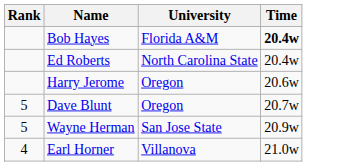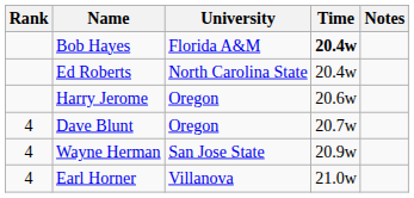 <table class="wikitable sortable" style="text-align:center">
 <tr>
 <th>Rank</th>
 <th>Name</th>
 <th>University</th>
 <th>Time</th>
+<th>Notes</th>
 </tr>
 <tr>
 <td></td>
 <td align=left><a href='#'>Bob Hayes</a></td>
 <td align=left><a href='#'>Florida A&M</a></td>
 <td><strong>20.4w</strong></td>
+<td></td>
 </tr>
 <tr>
 <td></td>
 <td align=left><a href='#'>Ed Roberts</a></td>
 <td align="left"><a href='#'>North Carolina State</a></td>
 <td>20.4w</td>
+<td></td>
 </tr>
 <tr>
 <td></td>
 <td align=left><a href='#'>Harry Jerome</a> </td>
 <td align=left><a href='#'>Oregon</a></td>
 <td>20.6w</td>
+<td></td>
 </tr>
 <tr>
-<td>5</td>
+<td>4</td>
 <td align=left><a href='#'>Dave Blunt</a></td>
 <td align="left"><a href='#'>Oregon</a></td>
 <td>20.7w</td>
+<td></td>
 </tr>
 <tr>
-<td>5</td>
+<td>4</td>
 <td align=left><a href='#'>Wayne Herman</a></td>
 <td align="left"><a href='#'>San Jose State</a></td>
 <td>20.9w</td>
+<td></td>
 </tr>
 <tr>
 <td>4</td>
 <td align=left><a href='#'>Earl Horner</a></td>
 <td align="left"><a href='#'>Villanova</a></td>
 <td>21.0w</td>
+<td></td>
 </tr>
 </table>
